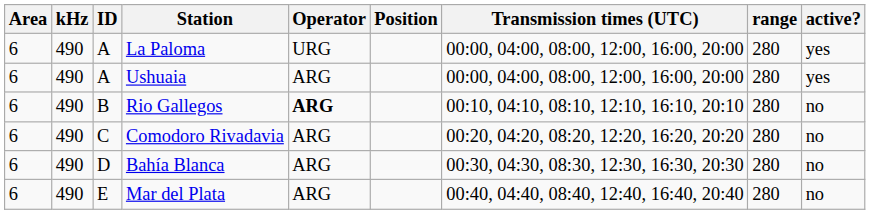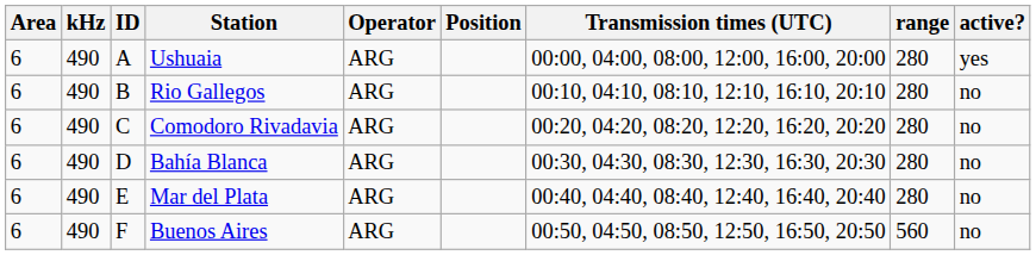 <table class="wikitable sortable">
 <tr class="hintergrundfarbe5">
 <th>Area</th>
 <th>kHz</th>
 <th>ID</th>
 <th>Station</th>
 <th>Operator</th>
 <th>Position</th>
 <th class="unsortable">Transmission times (UTC)</th>
 <th>range</th>
 <th>active?</th>
-</tr>
-<tr>
-<td>6</td>
-<td>490</td>
-<td>A</td>
-<td><a href='#'>La Paloma</a></td>
-<td>URG</td>
-<td></td>
-<td>00:00, 04:00, 08:00, 12:00, 16:00, 20:00</td>
-<td>280</td>
-<td>yes</td>
 </tr>
 <tr>
 <td>6</td>
 <td>490</td>
 <td>A</td>
 <td><a href='#'>Ushuaia</a></td>
 <td>ARG</td>
 <td></td>
 <td>00:00, 04:00, 08:00, 12:00, 16:00, 20:00</td>
 <td>280</td>
 <td>yes</td>
 </tr>
 <tr>
 <td>6</td>
 <td>490</td>
 <td>B</td>
 <td><a href='#'>Rio Gallegos</a></td>
-<td><strong>ARG</strong></td>
+<td>ARG</td>
 <td></td>
 <td>00:10, 04:10, 08:10, 12:10, 16:10, 20:10</td>
 <td>280</td>
 <td>no</td>
 </tr>
 <tr>
 <td>6</td>
 <td>490</td>
 <td>C</td>
 <td><a href='#'>Comodoro Rivadavia</a></td>
 <td>ARG</td>
 <td></td>
 <td>00:20, 04:20, 08:20, 12:20, 16:20, 20:20</td>
 <td>280</td>
 <td>no</td>
 </tr>
 <tr>
 <td>6</td>
 <td>490</td>
 <td>D</td>
 <td><a href='#'>Bahía Blanca</a></td>
 <td>ARG</td>
 <td></td>
 <td>00:30, 04:30, 08:30, 12:30, 16:30, 20:30</td>
 <td>280</td>
 <td>no</td>
 </tr>
 <tr>
 <td>6</td>
 <td>490</td>
 <td>E</td>
 <td><a href='#'>Mar del Plata</a></td>
 <td>ARG</td>
 <td></td>
 <td>00:40, 04:40, 08:40, 12:40, 16:40, 20:40</td>
 <td>280</td>
 <td>no</td>
 </tr>
+<tr>
+<td>6</td>
+<td>490</td>
+<td>F</td>
+<td><a href='#'>Buenos Aires</a></td>
+<td>ARG</td>
+<td></td>
+<td>00:50, 04:50, 08:50, 12:50, 16:50, 20:50</td>
+<td>560</td>
+<td>no</td>
+</tr>
 </table>
